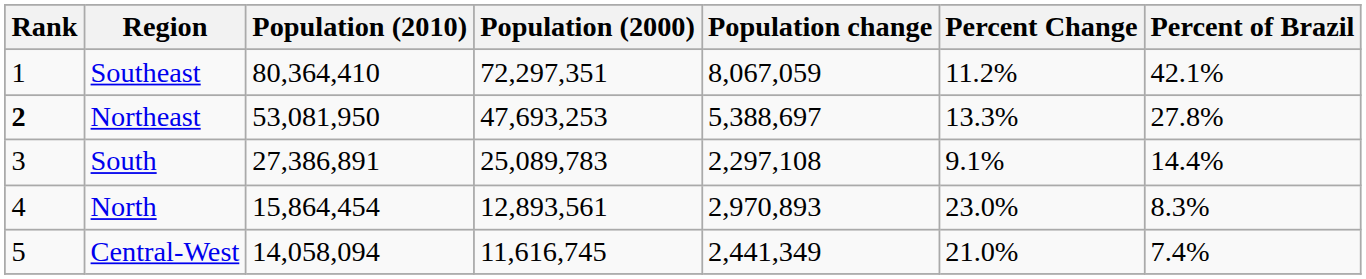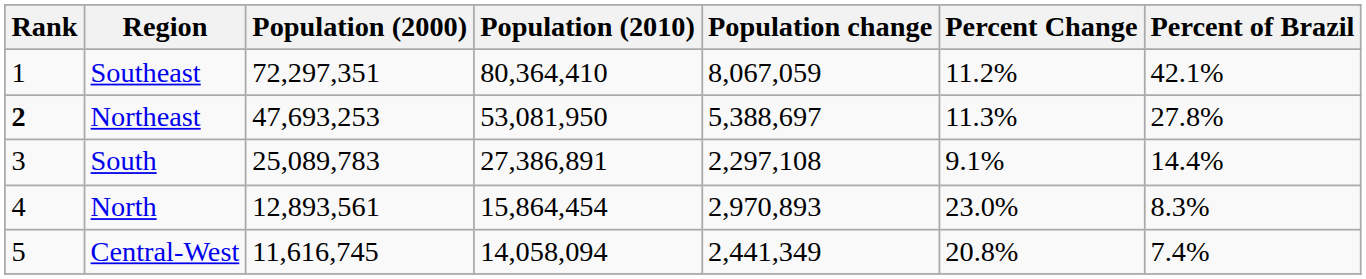 <table class="wikitable">
 <tr>
 <th>Rank</th>
 <th>Region</th>
+<th>Population (2000)</th>
 <th>Population (2010)</th>
-<th>Population (2000)</th>
 <th>Population change</th>
 <th>Percent Change</th>
 <th>Percent of Brazil</th>
 </tr>
 <tr>
 <td>1</td>
 <td><a href='#'>Southeast</a></td>
+<td>72,297,351</td>
 <td>80,364,410</td>
-<td>72,297,351</td>
 <td>8,067,059</td>
 <td>11.2%</td>
 <td>42.1%</td>
 </tr>
 <tr>
 <td><strong>2</strong></td>
 <td><a href='#'>Northeast</a></td>
+<td>47,693,253</td>
 <td>53,081,950</td>
-<td>47,693,253</td>
 <td>5,388,697</td>
-<td>13.3%</td>
+<td>11.3%</td>
 <td>27.8%</td>
 </tr>
 <tr>
 <td>3</td>
 <td><a href='#'>South</a></td>
+<td>25,089,783</td>
 <td>27,386,891</td>
-<td>25,089,783</td>
 <td>2,297,108</td>
 <td>9.1%</td>
 <td>14.4%</td>
 </tr>
 <tr>
 <td>4</td>
 <td><a href='#'>North</a></td>
+<td>12,893,561</td>
 <td>15,864,454</td>
-<td>12,893,561</td>
 <td>2,970,893</td>
 <td>23.0%</td>
 <td>8.3%</td>
 </tr>
 <tr>
 <td>5</td>
 <td><a href='#'>Central-West</a></td>
+<td>11,616,745</td>
 <td>14,058,094</td>
-<td>11,616,745</td>
 <td>2,441,349</td>
-<td>21.0%</td>
+<td>20.8%</td>
 <td>7.4%</td>
 </tr>
 </table>
